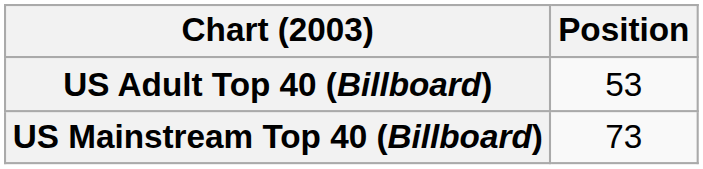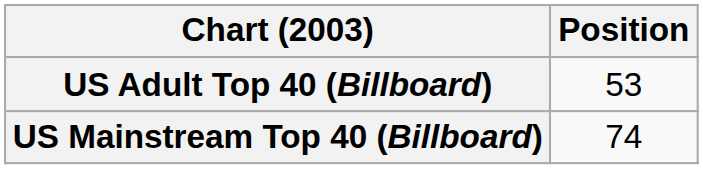 <table class="wikitable plainrowheaders" style="text-align:center">
 <tr>
 <th>Chart (2003)</th>
 <th>Position</th>
 </tr>
 <tr>
 <th scope="row">US Adult Top 40 (<em>Billboard</em>)</th>
 <td>53</td>
 </tr>
 <tr>
 <th scope="row">US Mainstream Top 40 (<em>Billboard</em>)</th>
-<td>73</td>
+<td>74</td>
 </tr>
 </table>
